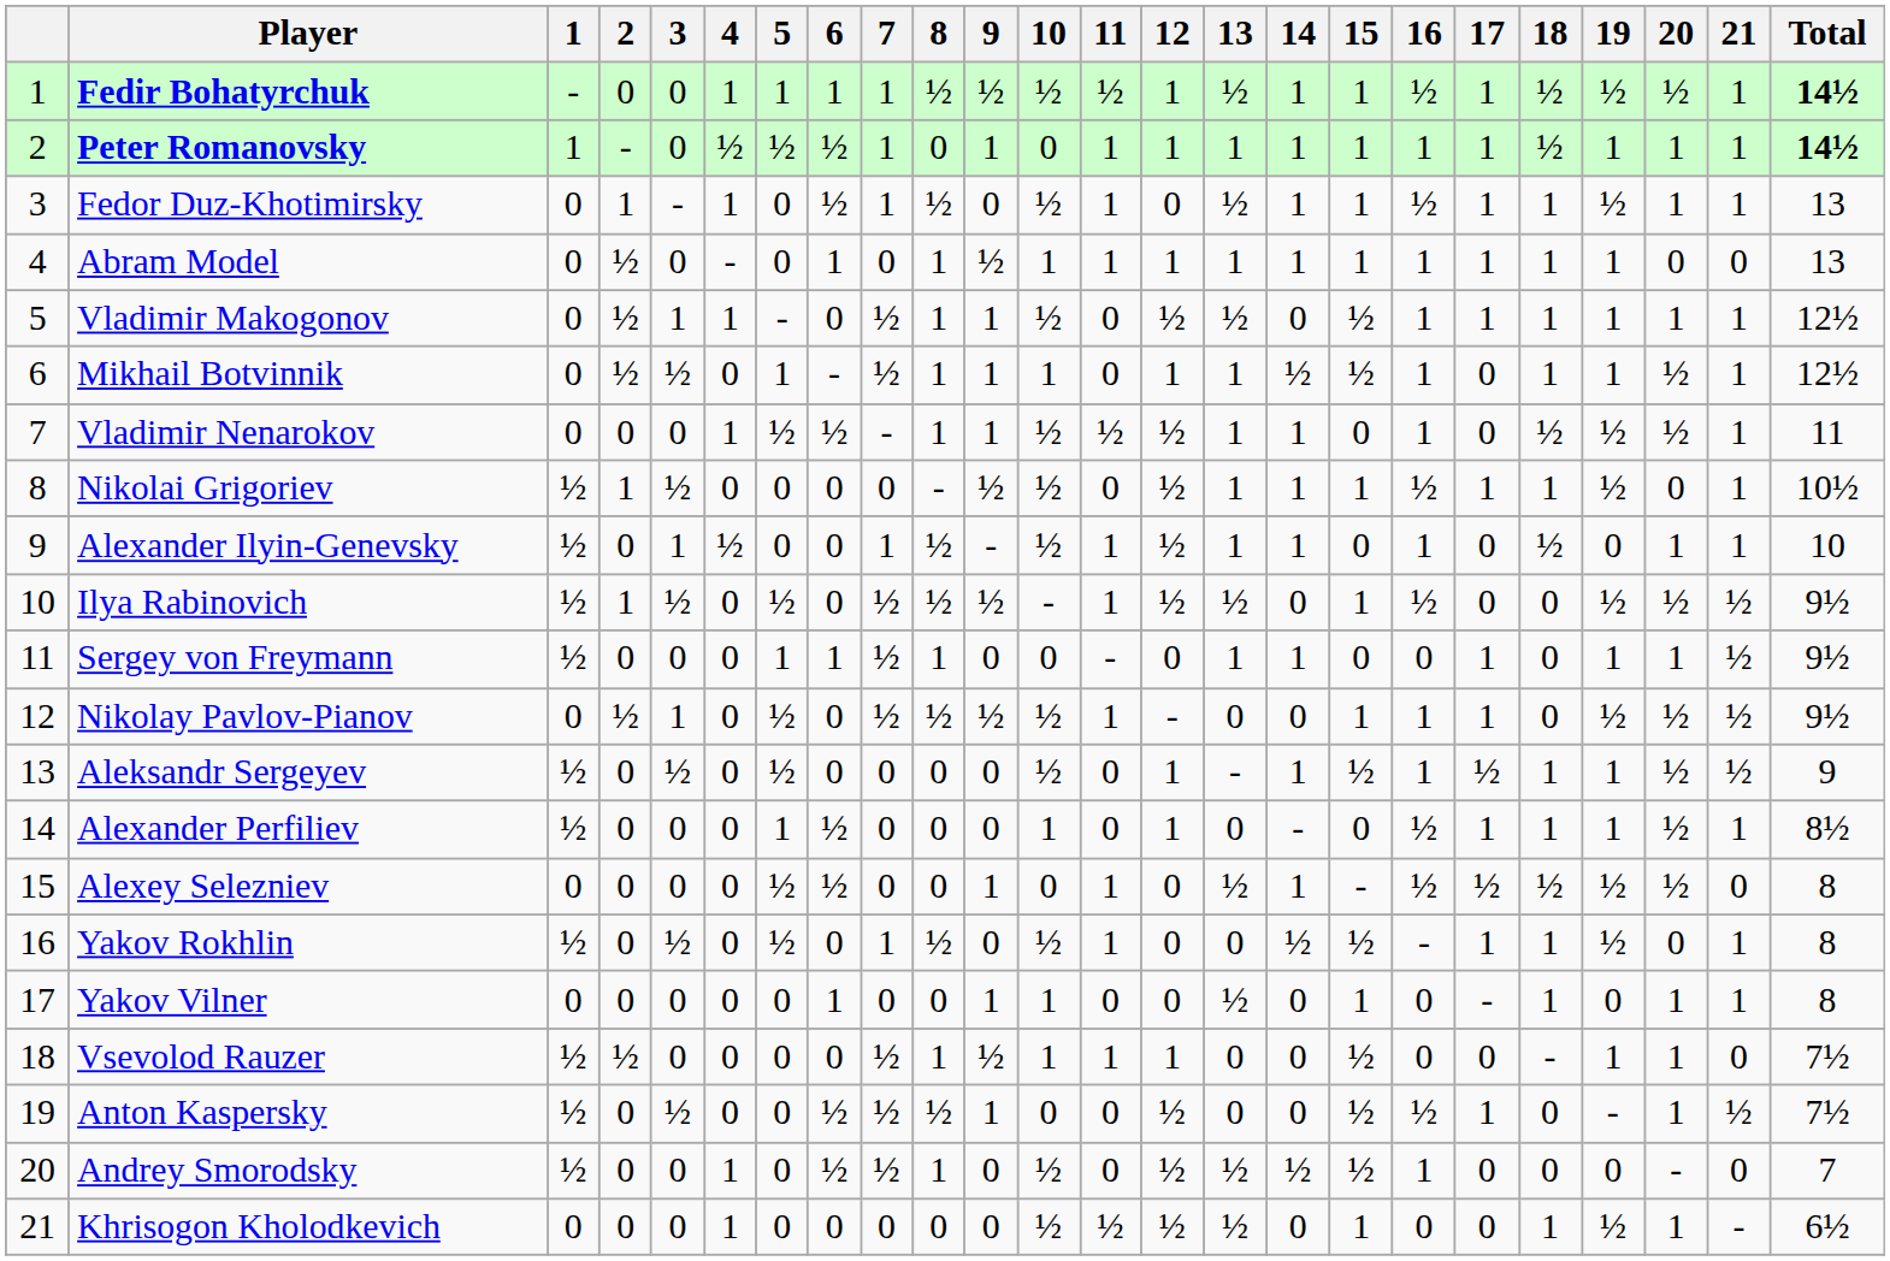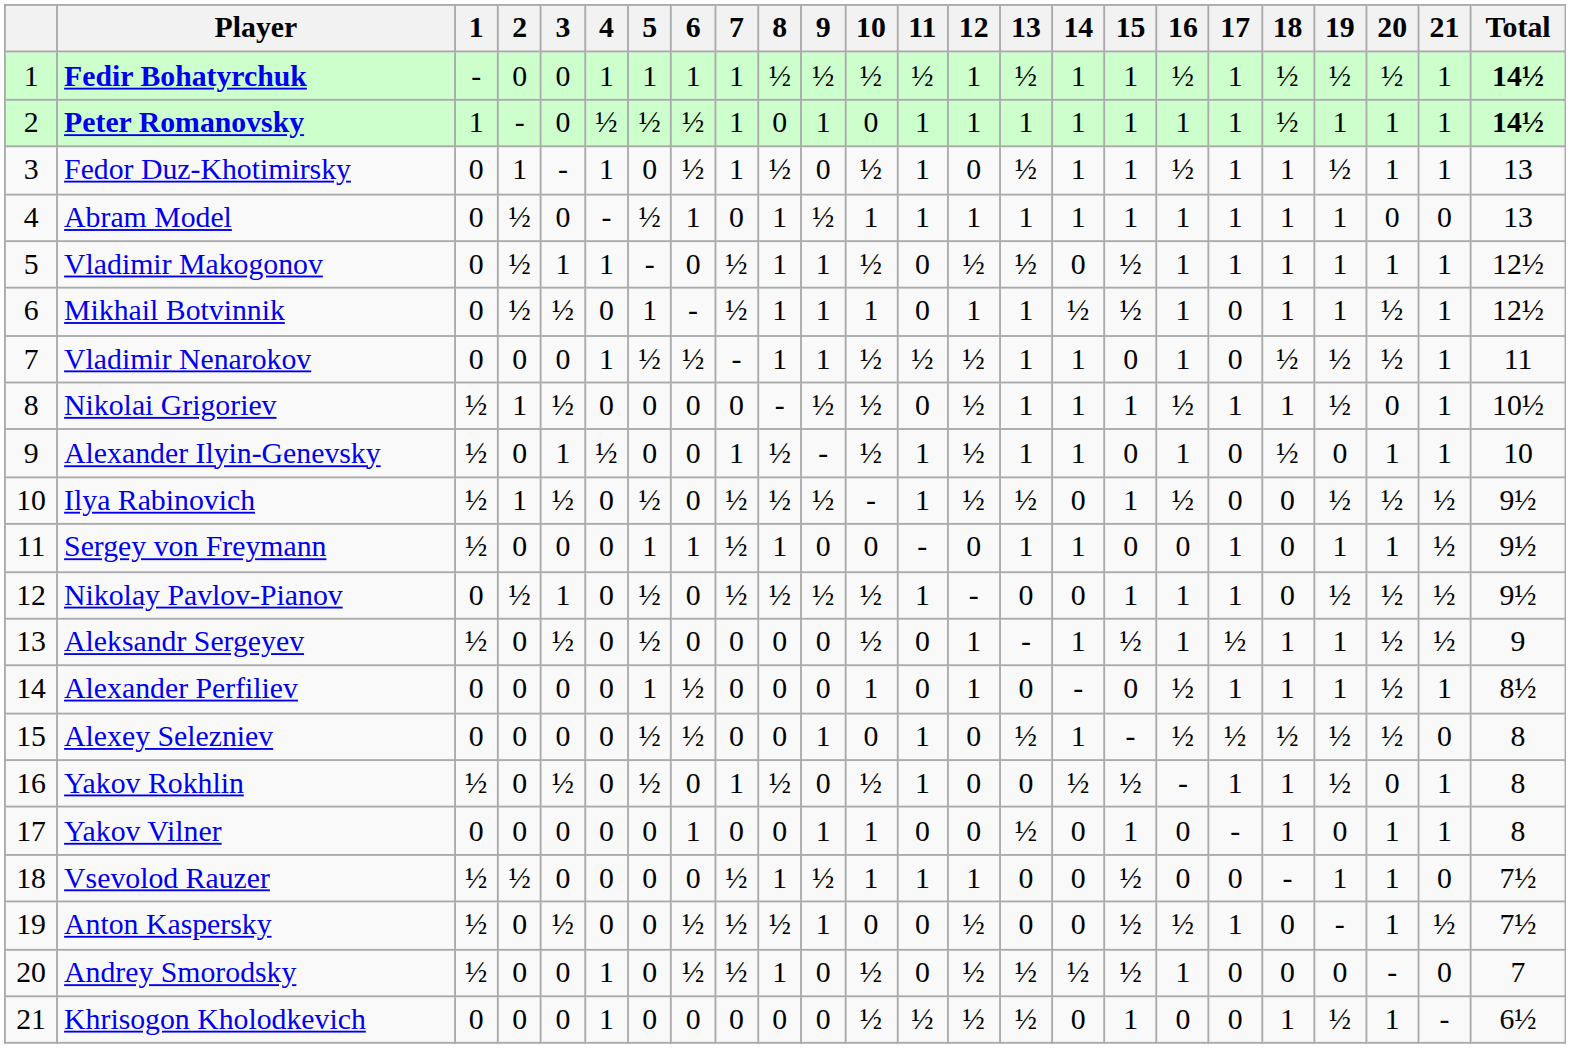 <table class="wikitable" border="1" width="840px">
 <tr>
 <th></th>
 <th>Player</th>
 <th>1</th>
 <th>2</th>
 <th>3</th>
 <th>4</th>
 <th>5</th>
 <th>6</th>
 <th>7</th>
 <th>8</th>
 <th>9</th>
 <th>10</th>
 <th>11</th>
 <th>12</th>
 <th>13</th>
 <th>14</th>
 <th>15</th>
 <th>16</th>
 <th>17</th>
 <th>18</th>
 <th>19</th>
 <th>20</th>
 <th>21</th>
 <th>Total</th>
 </tr>
 <tr align="center" style="background:#ccffcc;">
 <td>1</td>
 <td align="left"> <strong><a href='#'>Fedir Bohatyrchuk</a></strong></td>
 <td>-</td>
 <td>0</td>
 <td>0</td>
 <td>1</td>
 <td>1</td>
 <td>1</td>
 <td>1</td>
 <td>½</td>
 <td>½</td>
 <td>½</td>
 <td>½</td>
 <td>1</td>
 <td>½</td>
 <td>1</td>
 <td>1</td>
 <td>½</td>
 <td>1</td>
 <td>½</td>
 <td>½</td>
 <td>½</td>
 <td>1</td>
 <td align="center"><strong>14½</strong></td>
 </tr>
 <tr align="center" style="background:#ccffcc;">
 <td>2</td>
 <td align="left"> <strong><a href='#'>Peter Romanovsky</a></strong></td>
 <td>1</td>
 <td>-</td>
 <td>0</td>
 <td>½</td>
 <td>½</td>
 <td>½</td>
 <td>1</td>
 <td>0</td>
 <td>1</td>
 <td>0</td>
 <td>1</td>
 <td>1</td>
 <td>1</td>
 <td>1</td>
 <td>1</td>
 <td>1</td>
 <td>1</td>
 <td>½</td>
 <td>1</td>
 <td>1</td>
 <td>1</td>
 <td align="center"><strong>14½</strong></td>
 </tr>
 <tr align="center">
 <td>3</td>
 <td align="left"> <a href='#'>Fedor Duz-Khotimirsky</a></td>
 <td>0</td>
 <td>1</td>
 <td>-</td>
 <td>1</td>
 <td>0</td>
 <td>½</td>
 <td>1</td>
 <td>½</td>
 <td>0</td>
 <td>½</td>
 <td>1</td>
 <td>0</td>
 <td>½</td>
 <td>1</td>
 <td>1</td>
 <td>½</td>
 <td>1</td>
 <td>1</td>
 <td>½</td>
 <td>1</td>
 <td>1</td>
 <td align="center">13</td>
 </tr>
 <tr align="center">
 <td>4</td>
 <td align="left"> <a href='#'>Abram Model</a></td>
 <td>0</td>
 <td>½</td>
 <td>0</td>
 <td>-</td>
-<td>0</td>
+<td>½</td>
 <td>1</td>
 <td>0</td>
 <td>1</td>
 <td>½</td>
 <td>1</td>
 <td>1</td>
 <td>1</td>
 <td>1</td>
 <td>1</td>
 <td>1</td>
 <td>1</td>
 <td>1</td>
 <td>1</td>
 <td>1</td>
 <td>0</td>
 <td>0</td>
 <td align="center">13</td>
 </tr>
 <tr align="center">
 <td>5</td>
 <td align="left"> <a href='#'>Vladimir Makogonov</a></td>
 <td>0</td>
 <td>½</td>
 <td>1</td>
 <td>1</td>
 <td>-</td>
 <td>0</td>
 <td>½</td>
 <td>1</td>
 <td>1</td>
 <td>½</td>
 <td>0</td>
 <td>½</td>
 <td>½</td>
 <td>0</td>
 <td>½</td>
 <td>1</td>
 <td>1</td>
 <td>1</td>
 <td>1</td>
 <td>1</td>
 <td>1</td>
 <td align="center">12½</td>
 </tr>
 <tr align="center">
 <td>6</td>
 <td align="left"> <a href='#'>Mikhail Botvinnik</a></td>
 <td>0</td>
 <td>½</td>
 <td>½</td>
 <td>0</td>
 <td>1</td>
 <td>-</td>
 <td>½</td>
 <td>1</td>
 <td>1</td>
 <td>1</td>
 <td>0</td>
 <td>1</td>
 <td>1</td>
 <td>½</td>
 <td>½</td>
 <td>1</td>
 <td>0</td>
 <td>1</td>
 <td>1</td>
 <td>½</td>
 <td>1</td>
 <td align="center">12½</td>
 </tr>
 <tr align="center">
 <td>7</td>
 <td align="left"> <a href='#'>Vladimir Nenarokov</a></td>
 <td>0</td>
 <td>0</td>
 <td>0</td>
 <td>1</td>
 <td>½</td>
 <td>½</td>
 <td>-</td>
 <td>1</td>
 <td>1</td>
 <td>½</td>
 <td>½</td>
 <td>½</td>
 <td>1</td>
 <td>1</td>
 <td>0</td>
 <td>1</td>
 <td>0</td>
 <td>½</td>
 <td>½</td>
 <td>½</td>
 <td>1</td>
 <td align="center">11</td>
 </tr>
 <tr align="center">
 <td>8</td>
 <td align="left"> <a href='#'>Nikolai Grigoriev</a></td>
 <td>½</td>
 <td>1</td>
 <td>½</td>
 <td>0</td>
 <td>0</td>
 <td>0</td>
 <td>0</td>
 <td>-</td>
 <td>½</td>
 <td>½</td>
 <td>0</td>
 <td>½</td>
 <td>1</td>
 <td>1</td>
 <td>1</td>
 <td>½</td>
 <td>1</td>
 <td>1</td>
 <td>½</td>
 <td>0</td>
 <td>1</td>
 <td align="center">10½</td>
 </tr>
 <tr align="center">
 <td>9</td>
 <td align="left"> <a href='#'>Alexander Ilyin-Genevsky</a></td>
 <td>½</td>
 <td>0</td>
 <td>1</td>
 <td>½</td>
 <td>0</td>
 <td>0</td>
 <td>1</td>
 <td>½</td>
 <td>-</td>
 <td>½</td>
 <td>1</td>
 <td>½</td>
 <td>1</td>
 <td>1</td>
 <td>0</td>
 <td>1</td>
 <td>0</td>
 <td>½</td>
 <td>0</td>
 <td>1</td>
 <td>1</td>
 <td align="center">10</td>
 </tr>
 <tr align="center">
 <td>10</td>
 <td align="left"> <a href='#'>Ilya Rabinovich</a></td>
 <td>½</td>
 <td>1</td>
 <td>½</td>
 <td>0</td>
 <td>½</td>
 <td>0</td>
 <td>½</td>
 <td>½</td>
 <td>½</td>
 <td>-</td>
 <td>1</td>
 <td>½</td>
 <td>½</td>
 <td>0</td>
 <td>1</td>
 <td>½</td>
 <td>0</td>
 <td>0</td>
 <td>½</td>
 <td>½</td>
 <td>½</td>
 <td align="center">9½</td>
 </tr>
 <tr align="center">
 <td>11</td>
 <td align="left"> <a href='#'>Sergey von Freymann</a></td>
 <td>½</td>
 <td>0</td>
 <td>0</td>
 <td>0</td>
 <td>1</td>
 <td>1</td>
 <td>½</td>
 <td>1</td>
 <td>0</td>
 <td>0</td>
 <td>-</td>
 <td>0</td>
 <td>1</td>
 <td>1</td>
 <td>0</td>
 <td>0</td>
 <td>1</td>
 <td>0</td>
 <td>1</td>
 <td>1</td>
 <td>½</td>
 <td align="center">9½</td>
 </tr>
 <tr align="center">
 <td>12</td>
 <td align="left"> <a href='#'>Nikolay Pavlov-Pianov</a></td>
 <td>0</td>
 <td>½</td>
 <td>1</td>
 <td>0</td>
 <td>½</td>
 <td>0</td>
 <td>½</td>
 <td>½</td>
 <td>½</td>
 <td>½</td>
 <td>1</td>
 <td>-</td>
 <td>0</td>
 <td>0</td>
 <td>1</td>
 <td>1</td>
 <td>1</td>
 <td>0</td>
 <td>½</td>
 <td>½</td>
 <td>½</td>
 <td align="center">9½</td>
 </tr>
 <tr align="center">
 <td>13</td>
 <td align="left"> <a href='#'>Aleksandr Sergeyev</a></td>
 <td>½</td>
 <td>0</td>
 <td>½</td>
 <td>0</td>
 <td>½</td>
 <td>0</td>
 <td>0</td>
 <td>0</td>
 <td>0</td>
 <td>½</td>
 <td>0</td>
 <td>1</td>
 <td>-</td>
 <td>1</td>
 <td>½</td>
 <td>1</td>
 <td>½</td>
 <td>1</td>
 <td>1</td>
 <td>½</td>
 <td>½</td>
 <td align="center">9</td>
 </tr>
 <tr align="center">
 <td>14</td>
 <td align="left"> <a href='#'>Alexander Perfiliev</a></td>
-<td>½</td>
+<td>0</td>
 <td>0</td>
 <td>0</td>
 <td>0</td>
 <td>1</td>
 <td>½</td>
 <td>0</td>
 <td>0</td>
 <td>0</td>
 <td>1</td>
 <td>0</td>
 <td>1</td>
 <td>0</td>
 <td>-</td>
 <td>0</td>
 <td>½</td>
 <td>1</td>
 <td>1</td>
 <td>1</td>
 <td>½</td>
 <td>1</td>
 <td align="center">8½</td>
 </tr>
 <tr align="center">
 <td>15</td>
 <td align="left"> <a href='#'>Alexey Selezniev</a></td>
 <td>0</td>
 <td>0</td>
 <td>0</td>
 <td>0</td>
 <td>½</td>
 <td>½</td>
 <td>0</td>
 <td>0</td>
 <td>1</td>
 <td>0</td>
 <td>1</td>
 <td>0</td>
 <td>½</td>
 <td>1</td>
 <td>-</td>
 <td>½</td>
 <td>½</td>
 <td>½</td>
 <td>½</td>
 <td>½</td>
 <td>0</td>
 <td align="center">8</td>
 </tr>
 <tr align="center">
 <td>16</td>
 <td align="left"> <a href='#'>Yakov Rokhlin</a></td>
 <td>½</td>
 <td>0</td>
 <td>½</td>
 <td>0</td>
 <td>½</td>
 <td>0</td>
 <td>1</td>
 <td>½</td>
 <td>0</td>
 <td>½</td>
 <td>1</td>
 <td>0</td>
 <td>0</td>
 <td>½</td>
 <td>½</td>
 <td>-</td>
 <td>1</td>
 <td>1</td>
 <td>½</td>
 <td>0</td>
 <td>1</td>
 <td align="center">8</td>
 </tr>
 <tr align="center">
 <td>17</td>
 <td align="left"> <a href='#'>Yakov Vilner</a></td>
 <td>0</td>
 <td>0</td>
 <td>0</td>
 <td>0</td>
 <td>0</td>
 <td>1</td>
 <td>0</td>
 <td>0</td>
 <td>1</td>
 <td>1</td>
 <td>0</td>
 <td>0</td>
 <td>½</td>
 <td>0</td>
 <td>1</td>
 <td>0</td>
 <td>-</td>
 <td>1</td>
 <td>0</td>
 <td>1</td>
 <td>1</td>
 <td align="center">8</td>
 </tr>
 <tr align="center">
 <td>18</td>
 <td align="left"> <a href='#'>Vsevolod Rauzer</a></td>
 <td>½</td>
 <td>½</td>
 <td>0</td>
 <td>0</td>
 <td>0</td>
 <td>0</td>
 <td>½</td>
 <td>1</td>
 <td>½</td>
 <td>1</td>
 <td>1</td>
 <td>1</td>
 <td>0</td>
 <td>0</td>
 <td>½</td>
 <td>0</td>
 <td>0</td>
 <td>-</td>
 <td>1</td>
 <td>1</td>
 <td>0</td>
 <td align="center">7½</td>
 </tr>
 <tr align="center">
 <td>19</td>
 <td align="left"> <a href='#'>Anton Kaspersky</a></td>
 <td>½</td>
 <td>0</td>
 <td>½</td>
 <td>0</td>
 <td>0</td>
 <td>½</td>
 <td>½</td>
 <td>½</td>
 <td>1</td>
 <td>0</td>
 <td>0</td>
 <td>½</td>
 <td>0</td>
 <td>0</td>
 <td>½</td>
 <td>½</td>
 <td>1</td>
 <td>0</td>
 <td>-</td>
 <td>1</td>
 <td>½</td>
 <td align="center">7½</td>
 </tr>
 <tr align="center">
 <td>20</td>
 <td align="left"> <a href='#'>Andrey Smorodsky</a></td>
 <td>½</td>
 <td>0</td>
 <td>0</td>
 <td>1</td>
 <td>0</td>
 <td>½</td>
 <td>½</td>
 <td>1</td>
 <td>0</td>
 <td>½</td>
 <td>0</td>
 <td>½</td>
 <td>½</td>
 <td>½</td>
 <td>½</td>
 <td>1</td>
 <td>0</td>
 <td>0</td>
 <td>0</td>
 <td>-</td>
 <td>0</td>
 <td align="center">7</td>
 </tr>
 <tr align="center">
 <td>21</td>
 <td align="left"> <a href='#'>Khrisogon Kholodkevich</a></td>
 <td>0</td>
 <td>0</td>
 <td>0</td>
 <td>1</td>
 <td>0</td>
 <td>0</td>
 <td>0</td>
 <td>0</td>
 <td>0</td>
 <td>½</td>
 <td>½</td>
 <td>½</td>
 <td>½</td>
 <td>0</td>
 <td>1</td>
 <td>0</td>
 <td>0</td>
 <td>1</td>
 <td>½</td>
 <td>1</td>
 <td>-</td>
 <td align="center">6½</td>
 </tr>
 </table>
